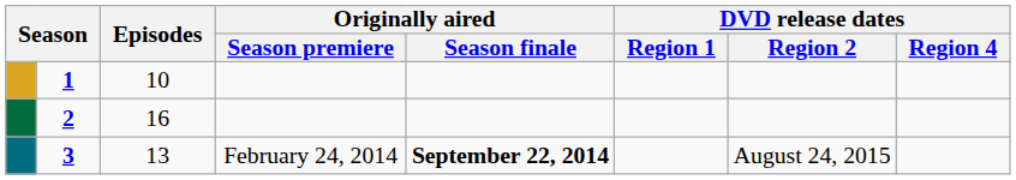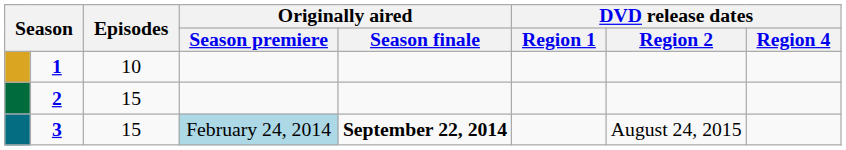 <table class="wikitable" style="text-align:center;">
 <tr>
 <th style="padding:0 8px;" colspan="2" rowspan="2">Season</th>
 <th style="padding:0 8px;" rowspan="2">Episodes</th>
 <th style="padding:0 8px;" colspan="2">Originally aired</th>
 <th style="padding:0 8px;" colspan="3"><a href='#'>DVD</a> release dates</th>
 </tr>
 <tr>
 <th style="padding:0 8px;"><a href='#'>Season premiere</a></th>
 <th style="padding:0 8px;"><a href='#'>Season finale</a></th>
 <th style="padding:0 8px;"><a href='#'>Region 1</a></th>
 <th style="padding:0 8px;"><a href='#'>Region 2</a></th>
 <th style="padding:0 8px;"><a href='#'>Region 4</a></th>
 </tr>
 <tr>
 <td style="background:#DAA520; color:#100; text-align:center;"></td>
 <td><strong><a href='#'>1</a></strong></td>
 <td>10</td>
 <td></td>
 <td style="padding:0 8px;"></td>
 <td style="padding:0 8px;"></td>
 <td style="padding:0 8px;"></td>
 <td></td>
 </tr>
 <tr>
 <td style="background:#006b3c; color:#100; text-align:center;"></td>
 <td><strong><a href='#'>2</a></strong></td>
-<td>16</td>
+<td>15</td>
 <td style="padding:0 8px;"></td>
 <td style="padding:0 8px;"></td>
 <td></td>
 <td></td>
 <td></td>
 </tr>
 <tr>
 <td style="background: #046d82;"></td>
 <td><strong><a href='#'>3</a></strong></td>
-<td>13</td>
-<td>February 24, 2014</td>
+<td>15</td>
+<td style="background: lightblue;">February 24, 2014</td>
 <td><strong>September 22, 2014</strong></td>
 <td></td>
 <td>August 24, 2015</td>
 <td></td>
 </tr>
 </table>
